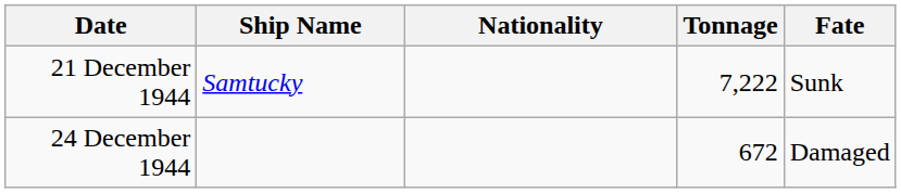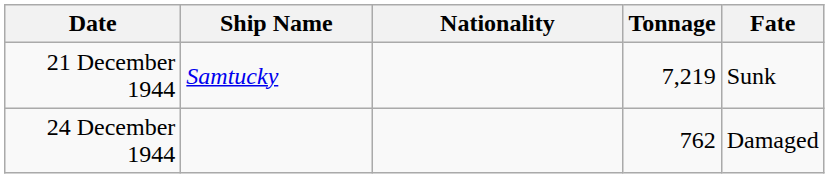 <table class="wikitable sortable">
 <tr>
 <th width="110px">Date</th>
 <th width="120px">Ship Name</th>
 <th width="160px">Nationality</th>
 <th width="25px">Tonnage</th>
 <th width="50px">Fate</th>
 </tr>
 <tr>
 <td align="right">21 December 1944</td>
 <td align="left"><a href='#'><em>Samtucky</em></a></td>
 <td align="left"></td>
-<td align="right">7,222</td>
+<td align="right">7,219</td>
 <td align="left">Sunk</td>
 </tr>
 <tr>
 <td align="right">24 December 1944</td>
 <td align="left"></td>
 <td align="left"></td>
-<td align="right">672</td>
+<td align="right">762</td>
 <td align="left">Damaged</td>
 </tr>
 </table>
